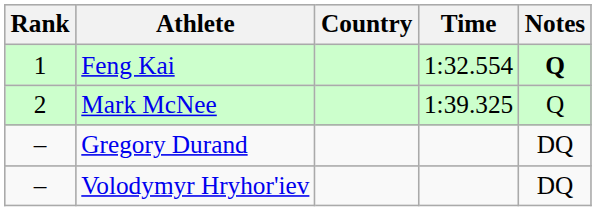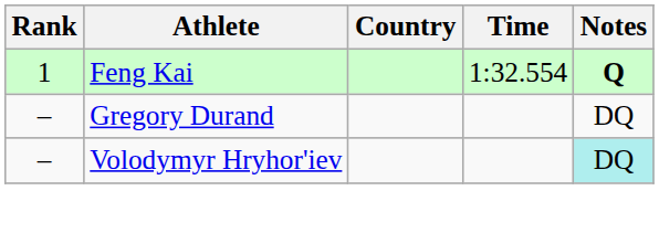 <table class="wikitable sortable" style="text-align:center">
 <tr>
 <th>Rank</th>
 <th>Athlete</th>
 <th>Country</th>
 <th>Time</th>
 <th>Notes</th>
 </tr>
 <tr bgcolor=ccffcc>
 <td>1</td>
 <td align=left><a href='#'>Feng Kai</a></td>
 <td align=left></td>
 <td>1:32.554</td>
 <td><strong>Q</strong></td>
 </tr>
-<tr bgcolor=ccffcc>
-<td>2</td>
-<td align=left><a href='#'>Mark McNee</a></td>
-<td align=left></td>
-<td>1:39.325</td>
-<td>Q</td>
-</tr>
 <tr>
 <td>–</td>
 <td align=left><a href='#'>Gregory Durand</a></td>
 <td align=left></td>
 <td></td>
 <td>DQ</td>
 </tr>
 <tr>
 <td>–</td>
 <td align=left><a href='#'>Volodymyr Hryhor'iev</a></td>
 <td align=left></td>
 <td></td>
-<td>DQ</td>
+<td style="background: paleturquoise;">DQ</td>
 </tr>
 </table>
